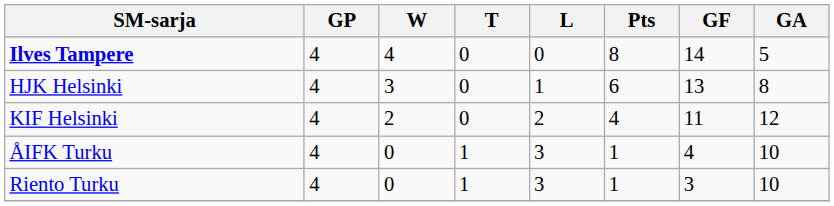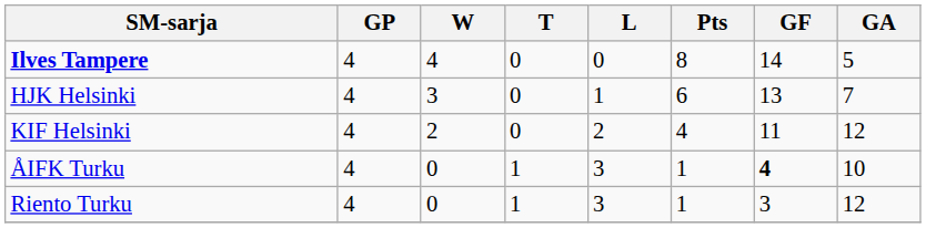 <table class="wikitable" style="width: 40em;">
 <tr>
 <th bgcolor="#DDDDFF" width="20%">SM-sarja</th>
 <th bgcolor="#DDDDFF" width="5%">GP</th>
 <th bgcolor="#DDDDFF" width="5%">W</th>
 <th bgcolor="#DDDDFF" width="5%">T</th>
 <th bgcolor="#DDDDFF" width="5%">L</th>
 <th bgcolor="#DDDDFF" width="5%">Pts</th>
 <th bgcolor="#DDDDFF" width="5%">GF</th>
 <th bgcolor="#DDDDFF" width="5%">GA</th>
 </tr>
 <tr>
 <td><strong><a href='#'>Ilves Tampere</a></strong></td>
 <td>4</td>
 <td>4</td>
 <td>0</td>
 <td>0</td>
 <td>8</td>
 <td>14</td>
 <td>5</td>
 </tr>
 <tr>
 <td><a href='#'>HJK Helsinki</a></td>
 <td>4</td>
 <td>3</td>
 <td>0</td>
 <td>1</td>
 <td>6</td>
 <td>13</td>
-<td>8</td>
+<td>7</td>
 </tr>
 <tr>
 <td><a href='#'>KIF Helsinki</a></td>
 <td>4</td>
 <td>2</td>
 <td>0</td>
 <td>2</td>
 <td>4</td>
 <td>11</td>
 <td>12</td>
 </tr>
 <tr>
 <td><a href='#'>ÅIFK Turku</a></td>
 <td>4</td>
 <td>0</td>
 <td>1</td>
 <td>3</td>
 <td>1</td>
-<td>4</td>
+<td><strong>4</strong></td>
 <td>10</td>
 </tr>
 <tr>
 <td><a href='#'>Riento Turku</a></td>
 <td>4</td>
 <td>0</td>
 <td>1</td>
 <td>3</td>
 <td>1</td>
 <td>3</td>
-<td>10</td>
+<td>12</td>
 </tr>
 <tr>
 </tr>
 </table>
